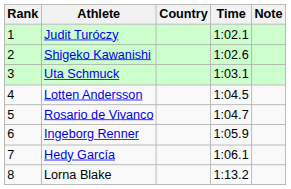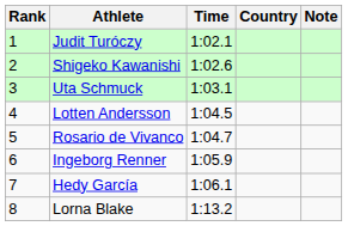 <table class="wikitable sortable">
 <tr>
 <th>Rank</th>
 <th>Athlete</th>
+<th>Time</th>
 <th>Country</th>
-<th>Time</th>
 <th>Note</th>
 </tr>
 <tr bgcolor=#CCFFCC>
 <td>1</td>
 <td><a href='#'>Judit Turóczy</a></td>
+<td>1:02.1</td>
 <td></td>
-<td>1:02.1</td>
 <td></td>
 </tr>
 <tr bgcolor=#CCFFCC>
 <td>2</td>
 <td><a href='#'>Shigeko Kawanishi</a></td>
+<td>1:02.6</td>
 <td></td>
-<td>1:02.6</td>
 <td></td>
 </tr>
 <tr bgcolor=#CCFFCC>
 <td>3</td>
 <td><a href='#'>Uta Schmuck</a></td>
+<td>1:03.1</td>
 <td></td>
-<td>1:03.1</td>
 <td></td>
 </tr>
 <tr>
 <td>4</td>
 <td><a href='#'>Lotten Andersson</a></td>
+<td>1:04.5</td>
 <td></td>
-<td>1:04.5</td>
 <td></td>
 </tr>
 <tr>
 <td>5</td>
 <td><a href='#'>Rosario de Vivanco</a></td>
+<td>1:04.7</td>
 <td></td>
-<td>1:04.7</td>
 <td></td>
 </tr>
 <tr>
 <td>6</td>
 <td><a href='#'>Ingeborg Renner</a></td>
+<td>1:05.9</td>
 <td></td>
-<td>1:05.9</td>
 <td></td>
 </tr>
 <tr>
 <td>7</td>
 <td><a href='#'>Hedy García</a></td>
+<td>1:06.1</td>
 <td></td>
-<td>1:06.1</td>
 <td></td>
 </tr>
 <tr>
 <td>8</td>
 <td>Lorna Blake</td>
+<td>1:13.2</td>
 <td></td>
-<td>1:13.2</td>
 <td></td>
 </tr>
 </table>
